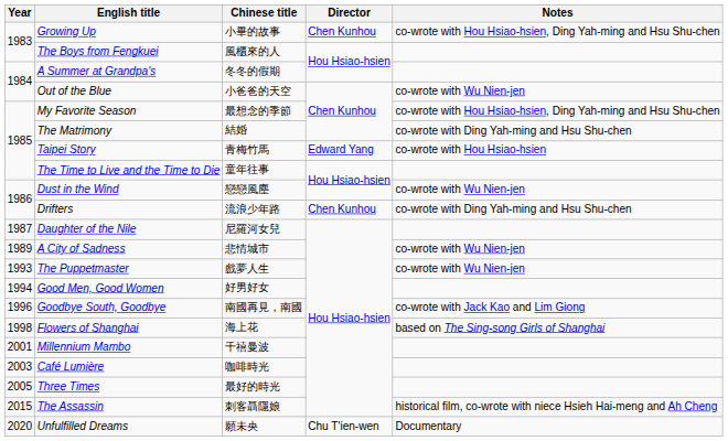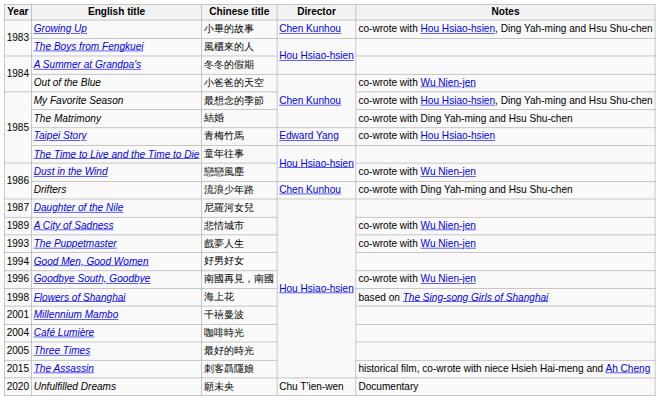 <table class="wikitable sortable">
 <tr>
 <th>Year</th>
 <th>English title</th>
 <th>Chinese title</th>
 <th>Director</th>
 <th class="unsortable">Notes</th>
 </tr>
 <tr>
 <td rowspan=2>1983</td>
 <td><em><a href='#'>Growing Up</a></em></td>
 <td>小畢的故事</td>
 <td><a href='#'>Chen Kunhou</a></td>
 <td>co-wrote with <a href='#'>Hou Hsiao-hsien</a>, Ding Yah-ming and Hsu Shu-chen</td>
 </tr>
 <tr>
 <td><em><a href='#'>The Boys from Fengkuei</a></em></td>
 <td>風櫃來的人</td>
 <td rowspan=2><a href='#'>Hou Hsiao-hsien</a></td>
 <td></td>
 </tr>
 <tr>
 <td rowspan=2>1984</td>
 <td><em><a href='#'>A Summer at Grandpa's</a></em></td>
 <td>冬冬的假期</td>
 <td></td>
 </tr>
 <tr>
 <td><em>Out of the Blue</em></td>
 <td>小爸爸的天空</td>
 <td rowspan=3><a href='#'>Chen Kunhou</a></td>
 <td>co-wrote with <a href='#'>Wu Nien-jen</a></td>
 </tr>
 <tr>
 <td rowspan=4>1985</td>
 <td><em>My Favorite Season</em></td>
 <td>最想念的季節</td>
 <td>co-wrote with <a href='#'>Hou Hsiao-hsien</a>, Ding Yah-ming and Hsu Shu-chen</td>
 </tr>
 <tr>
 <td><em>The Matrimony</em></td>
 <td>結婚</td>
 <td>co-wrote with Ding Yah-ming and Hsu Shu-chen</td>
 </tr>
 <tr>
 <td><em><a href='#'>Taipei Story</a></em></td>
 <td>青梅竹馬</td>
 <td><a href='#'>Edward Yang</a></td>
 <td>co-wrote with <a href='#'>Hou Hsiao-hsien</a></td>
 </tr>
 <tr>
 <td><em><a href='#'>The Time to Live and the Time to Die</a></em></td>
 <td>童年往事</td>
 <td rowspan=2><a href='#'>Hou Hsiao-hsien</a></td>
 <td></td>
 </tr>
 <tr>
 <td rowspan=2>1986</td>
 <td><em><a href='#'>Dust in the Wind</a></em></td>
 <td>戀戀風塵</td>
 <td>co-wrote with <a href='#'>Wu Nien-jen</a></td>
 </tr>
 <tr>
 <td><em>Drifters</em></td>
 <td>流浪少年路</td>
 <td><a href='#'>Chen Kunhou</a></td>
 <td>co-wrote with Ding Yah-ming and Hsu Shu-chen</td>
 </tr>
 <tr>
 <td>1987</td>
 <td><em><a href='#'>Daughter of the Nile</a></em></td>
 <td>尼羅河女兒</td>
 <td rowspan=10><a href='#'>Hou Hsiao-hsien</a></td>
 <td></td>
 </tr>
 <tr>
 <td>1989</td>
 <td><em><a href='#'>A City of Sadness</a></em></td>
 <td>悲情城市</td>
 <td>co-wrote with <a href='#'>Wu Nien-jen</a></td>
 </tr>
 <tr>
 <td>1993</td>
 <td><em><a href='#'>The Puppetmaster</a></em></td>
 <td>戲夢人生</td>
 <td>co-wrote with <a href='#'>Wu Nien-jen</a></td>
 </tr>
 <tr>
 <td>1994</td>
 <td><em><a href='#'>Good Men, Good Women</a></em></td>
 <td>好男好女</td>
 <td></td>
 </tr>
 <tr>
 <td>1996</td>
 <td><em><a href='#'>Goodbye South, Goodbye</a></em></td>
 <td>南國再見，南國</td>
-<td>co-wrote with <a href='#'>Jack Kao</a> and <a href='#'>Lim Giong</a></td>
+<td>co-wrote with <a href='#'>Wu Nien-jen</a></td>
 </tr>
 <tr>
 <td>1998</td>
 <td><em><a href='#'>Flowers of Shanghai</a></em></td>
 <td>海上花</td>
 <td>based on <em><a href='#'>The Sing-song Girls of Shanghai</a></em></td>
 </tr>
 <tr>
 <td>2001</td>
 <td><em><a href='#'>Millennium Mambo</a></em></td>
 <td>千禧曼波</td>
 <td></td>
 </tr>
 <tr>
-<td>2003</td>
+<td>2004</td>
 <td><em><a href='#'>Café Lumière</a></em></td>
 <td>咖啡時光</td>
 <td></td>
 </tr>
 <tr>
 <td>2005</td>
 <td><em><a href='#'>Three Times</a></em></td>
 <td>最好的時光</td>
 <td></td>
 </tr>
 <tr>
 <td>2015</td>
 <td><em><a href='#'>The Assassin</a></em></td>
 <td>刺客聶隱娘</td>
 <td>historical film, co-wrote with niece Hsieh Hai-meng and <a href='#'>Ah Cheng</a></td>
 </tr>
 <tr>
 <td>2020</td>
 <td><em>Unfulfilled Dreams</em></td>
 <td>願未央</td>
 <td rowspan=1>Chu T'ien-wen</td>
 <td>Documentary</td>
 </tr>
 </table>
